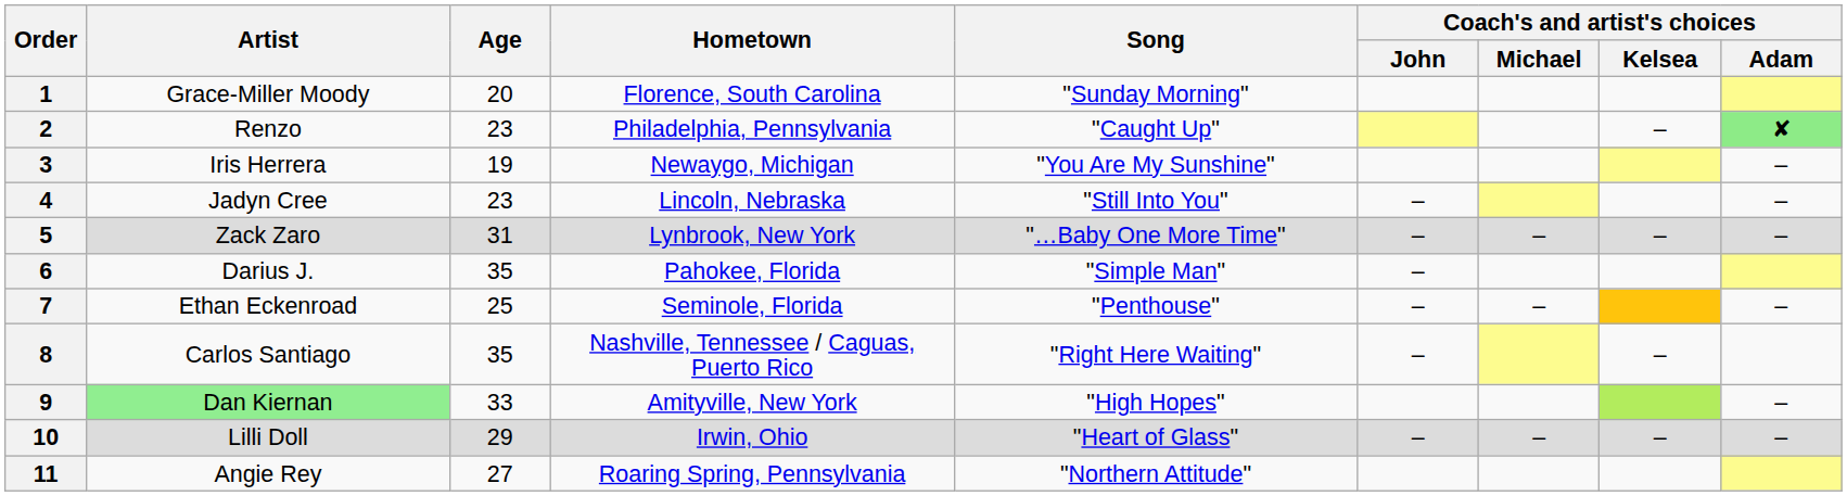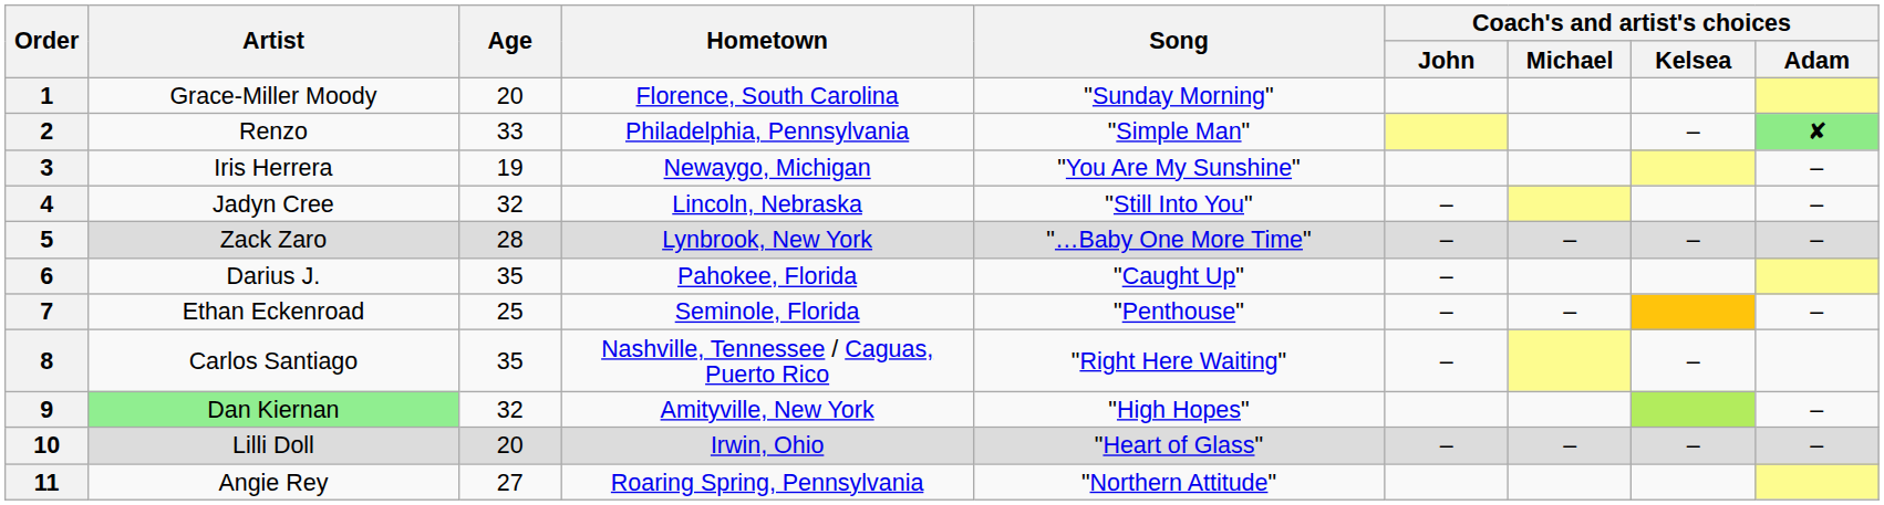 <table class="wikitable" style="text-align:center; line-height:17px; width:100%">
 <tr>
 <th scope="col" rowspan="2" style="width:04%">Order</th>
 <th scope="col" rowspan="2" style="width:18%">Artist</th>
 <th scope="col" rowspan="2" style="width:05%">Age</th>
 <th scope="col" rowspan="2" style="width:20%">Hometown</th>
 <th scope="col" rowspan="2" style="width:20%">Song</th>
 <th scope="col" colspan="4" style="width:24%">Coach's and artist's choices</th>
 </tr>
 <tr>
 <th style="width:06%">John</th>
 <th style="width:06%">Michael</th>
 <th style="width:06%">Kelsea</th>
 <th style="width:06%">Adam</th>
 </tr>
 <tr>
 <th>1</th>
 <td>Grace-Miller Moody</td>
 <td>20</td>
 <td><a href='#'>Florence, South Carolina</a></td>
 <td>"<a href='#'>Sunday Morning</a>"</td>
 <td><em></em></td>
 <td><em></em></td>
 <td><em></em></td>
 <td style="background:#fdfc8f"><em></em></td>
 </tr>
 <tr>
 <th>2</th>
 <td>Renzo </td>
-<td>23</td>
+<td>33</td>
 <td><a href='#'>Philadelphia, Pennsylvania</a></td>
-<td>"<a href='#'>Caught Up</a>"</td>
+<td>"<a href='#'>Simple Man</a>"</td>
 <td style="background:#fdfc8f"><em></em></td>
 <td><em></em></td>
 <td>–</td>
 <td style="background:#8deb87">✘</td>
 </tr>
 <tr>
 <th>3</th>
 <td>Iris Herrera</td>
 <td>19</td>
 <td><a href='#'>Newaygo, Michigan</a></td>
 <td>"<a href='#'>You Are My Sunshine</a>"</td>
 <td><em></em></td>
 <td><em></em></td>
 <td style="background:#fdfc8f"><em></em></td>
 <td>–</td>
 </tr>
 <tr>
 <th>4</th>
 <td>Jadyn Cree</td>
-<td>23</td>
+<td>32</td>
 <td><a href='#'>Lincoln, Nebraska</a></td>
 <td>"<a href='#'>Still Into You</a>"</td>
 <td>–</td>
 <td style="background:#fdfc8f"><em></em></td>
 <td><em></em></td>
 <td>–</td>
 </tr>
 <tr style="background:#dcdcdc">
 <th>5</th>
 <td>Zack Zaro</td>
-<td>31</td>
+<td>28</td>
 <td><a href='#'>Lynbrook, New York</a></td>
 <td>"<a href='#'>…Baby One More Time</a>"</td>
 <td>–</td>
 <td>–</td>
 <td>–</td>
 <td>–</td>
 </tr>
 <tr>
 <th>6</th>
 <td>Darius J.</td>
 <td>35</td>
 <td><a href='#'>Pahokee, Florida</a></td>
-<td>"<a href='#'>Simple Man</a>"</td>
+<td>"<a href='#'>Caught Up</a>"</td>
 <td>–</td>
 <td><em></em></td>
 <td><em></em></td>
 <td style="background:#fdfc8f"><em></em></td>
 </tr>
 <tr>
 <th>7</th>
 <td>Ethan Eckenroad</td>
 <td>25</td>
 <td><a href='#'>Seminole, Florida</a></td>
 <td>"<a href='#'>Penthouse</a>"</td>
 <td>–</td>
 <td>–</td>
 <td style="background:#FFC40C"><em></em></td>
 <td>–</td>
 </tr>
 <tr>
 <th>8</th>
 <td>Carlos Santiago</td>
 <td>35</td>
 <td><a href='#'>Nashville, Tennessee</a> / <a href='#'>Caguas, Puerto Rico</a></td>
 <td>"<a href='#'>Right Here Waiting</a>"</td>
 <td>–</td>
 <td style="background:#fdfc8f"><em></em></td>
 <td>–</td>
 <td><em></em></td>
 </tr>
 <tr>
 <th>9</th>
 <td style="background: lightgreen;">Dan Kiernan</td>
-<td>33</td>
+<td>32</td>
 <td><a href='#'>Amityville, New York</a></td>
 <td>"<a href='#'>High Hopes</a>"</td>
 <td><em></em></td>
 <td><em></em></td>
 <td style="background:#B2EC5D"><em></em></td>
 <td>–</td>
 </tr>
 <tr style="background:#dcdcdc">
 <th>10</th>
 <td>Lilli Doll</td>
-<td>29</td>
+<td>20</td>
 <td><a href='#'>Irwin, Ohio</a></td>
 <td>"<a href='#'>Heart of Glass</a>"</td>
 <td>–</td>
 <td>–</td>
 <td>–</td>
 <td>–</td>
 </tr>
 <tr>
 <th>11</th>
 <td>Angie Rey</td>
 <td>27</td>
 <td><a href='#'>Roaring Spring, Pennsylvania</a></td>
 <td>"<a href='#'>Northern Attitude</a>"</td>
 <td><em></em></td>
 <td><em></em></td>
 <td><em></em></td>
 <td style="background:#fdfc8f"><em></em></td>
 </tr>
 </table>
